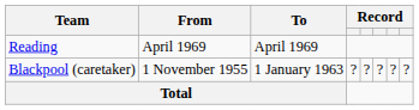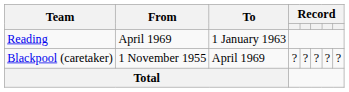 <table class="wikitable" style="text-align: center">
 <tr>
 <th rowspan=2>Team</th>
 <th rowspan=2>From</th>
 <th rowspan=2>To</th>
 <th colspan=5>Record</th>
 </tr>
 <tr>
 <th></th>
 <th></th>
 <th></th>
 <th></th>
 <th></th>
 </tr>
 <tr>
 <td align=left><a href='#'>Reading</a></td>
 <td align=left>April 1969</td>
-<td align=left>April 1969</td>
+<td align=left>1 January 1963<br></td>
 </tr>
 <tr>
 <td align=left><a href='#'>Blackpool</a> (caretaker)</td>
 <td align=left>1 November 1955</td>
-<td align=left>1 January 1963<br></td>
+<td align=left>April 1969</td>
 <td>?</td>
 <td>?</td>
 <td>?</td>
 <td>?</td>
 <td>?</td>
 </tr>
 <tr>
 <th colspan=3>Total<br></th>
 </tr>
 </table>
